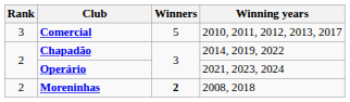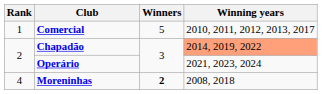 <table class="wikitable sortable">
 <tr>
 <th>Rank</th>
 <th style="width:150px">Club</th>
 <th>Winners</th>
 <th>Winning years</th>
 </tr>
 <tr>
-<td align=center>3</td>
+<td align=center>1</td>
 <td><strong><a href='#'>Comercial</a></strong></td>
 <td align=center>5</td>
 <td>2010, 2011, 2012, 2013, 2017</td>
 </tr>
 <tr>
 <td rowspan=2 align=center>2</td>
 <td><strong><a href='#'>Chapadão</a></strong></td>
 <td rowspan=2 align=center>3</td>
-<td>2014, 2019, 2022</td>
+<td style="background: lightsalmon;">2014, 2019, 2022</td>
 </tr>
 <tr>
 <td><strong><a href='#'>Operário</a></strong></td>
 <td>2021, 2023, 2024</td>
 </tr>
 <tr>
-<td align=center>2</td>
+<td align=center>4</td>
 <td><strong><a href='#'>Moreninhas</a></strong></td>
 <td align=center><strong>2</strong></td>
 <td>2008, 2018</td>
 </tr>
 </table>
